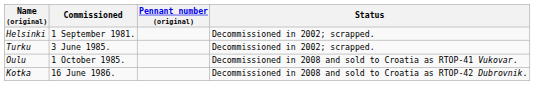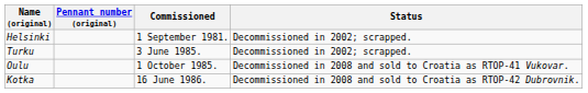 <table class="wikitable">
 <tr>
 <th>Name<br><small>(original)</small></th>
+<th><a href='#'>Pennant number</a><br><small>(original)</small></th>
 <th>Commissioned</th>
-<th><a href='#'>Pennant number</a><br><small>(original)</small></th>
 <th>Status</th>
 </tr>
 <tr>
 <td><em>Helsinki</em></td>
+<td></td>
 <td>1 September 1981.</td>
-<td></td>
 <td>Decommissioned in 2002; scrapped.</td>
 </tr>
 <tr>
 <td><em>Turku</em></td>
+<td></td>
 <td>3 June 1985.</td>
-<td></td>
 <td>Decommissioned in 2002; scrapped.</td>
 </tr>
 <tr>
 <td><em>Oulu</em></td>
+<td></td>
 <td>1 October 1985.</td>
-<td></td>
 <td>Decommissioned in 2008 and sold to Croatia as RTOP-41 <em>Vukovar</em>.</td>
 </tr>
 <tr>
 <td><em>Kotka</em></td>
+<td></td>
 <td>16 June 1986.</td>
-<td></td>
 <td>Decommissioned in 2008 and sold to Croatia as RTOP-42 <em>Dubrovnik</em>.</td>
 </tr>
 </table>
